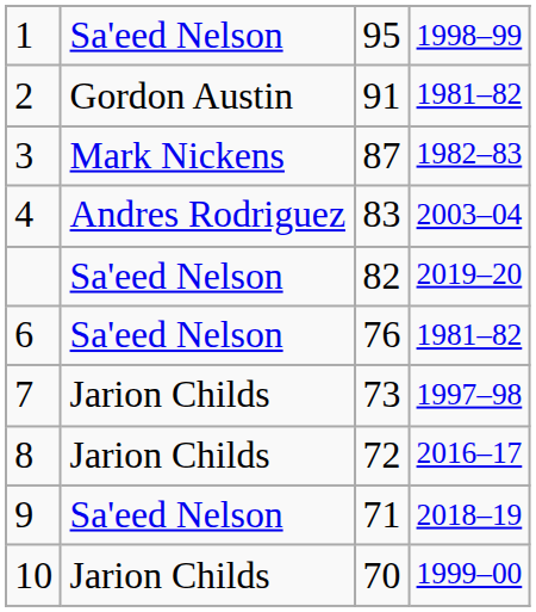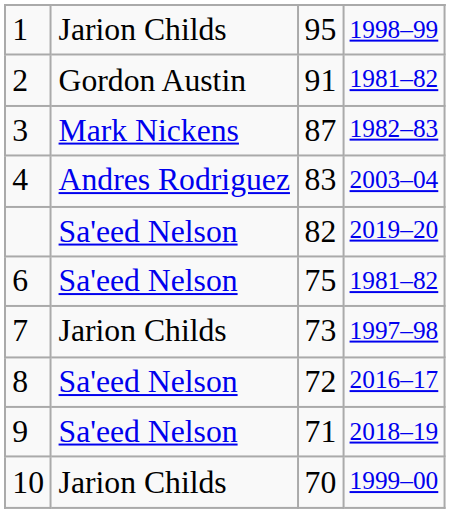 <table class="wikitable">
 <tr>
 </tr>
 <tr>
 <td>1</td>
-<td><a href='#'>Sa'eed Nelson</a></td>
+<td>Jarion Childs</td>
 <td>95</td>
 <td style="font-size:80%;"><a href='#'>1998–99</a></td>
 </tr>
 <tr>
 <td>2</td>
 <td>Gordon Austin</td>
 <td>91</td>
 <td style="font-size:80%;"><a href='#'>1981–82</a></td>
 </tr>
 <tr>
 <td>3</td>
 <td><a href='#'>Mark Nickens</a></td>
 <td>87</td>
 <td style="font-size:80%;"><a href='#'>1982–83</a></td>
 </tr>
 <tr>
 <td>4</td>
 <td><a href='#'>Andres Rodriguez</a></td>
 <td>83</td>
 <td style="font-size:80%;"><a href='#'>2003–04</a></td>
 </tr>
 <tr>
 <td></td>
 <td><a href='#'>Sa'eed Nelson</a></td>
 <td>82</td>
 <td style="font-size:80%;"><a href='#'>2019–20</a></td>
 </tr>
 <tr>
 <td>6</td>
 <td><a href='#'>Sa'eed Nelson</a></td>
-<td>76</td>
+<td>75</td>
 <td style="font-size:80%;"><a href='#'>1981–82</a></td>
 </tr>
 <tr>
 <td>7</td>
 <td>Jarion Childs</td>
 <td>73</td>
 <td style="font-size:80%;"><a href='#'>1997–98</a></td>
 </tr>
 <tr>
 <td>8</td>
-<td>Jarion Childs</td>
+<td><a href='#'>Sa'eed Nelson</a></td>
 <td>72</td>
 <td style="font-size:80%;"><a href='#'>2016–17</a></td>
 </tr>
 <tr>
 <td>9</td>
 <td><a href='#'>Sa'eed Nelson</a></td>
 <td>71</td>
 <td style="font-size:80%;"><a href='#'>2018–19</a></td>
 </tr>
 <tr>
 <td>10</td>
 <td>Jarion Childs</td>
 <td>70</td>
 <td style="font-size:80%;"><a href='#'>1999–00</a></td>
 </tr>
 </table>
